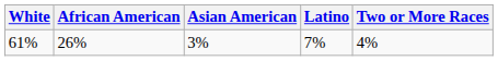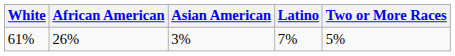 <table class="wikitable">
 <tr>
 <th><a href='#'>White</a></th>
 <th><a href='#'>African American</a></th>
 <th><a href='#'>Asian American</a></th>
 <th><a href='#'>Latino</a></th>
 <th><a href='#'>Two or More Races</a></th>
 </tr>
 <tr>
 <td>61%</td>
 <td>26%</td>
 <td>3%</td>
 <td>7%</td>
-<td>4%</td>
+<td>5%</td>
 </tr>
 </table>
